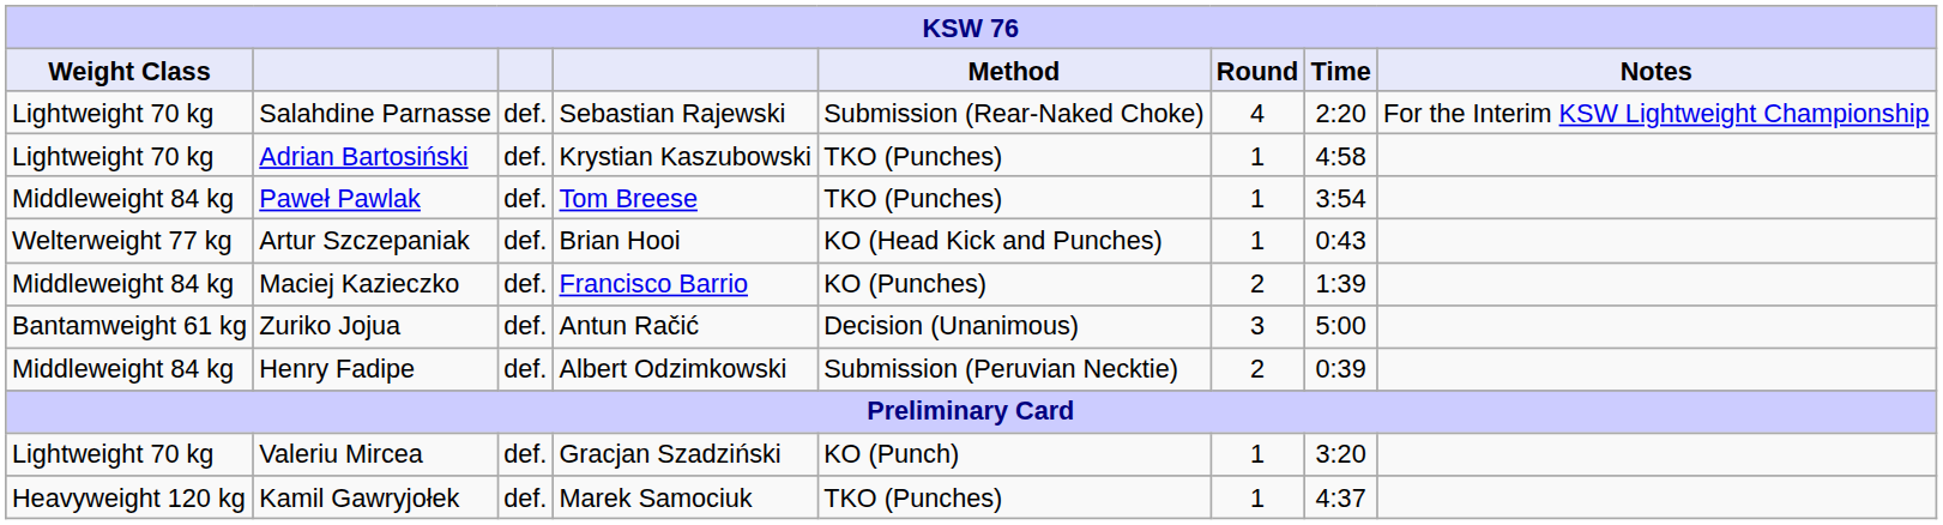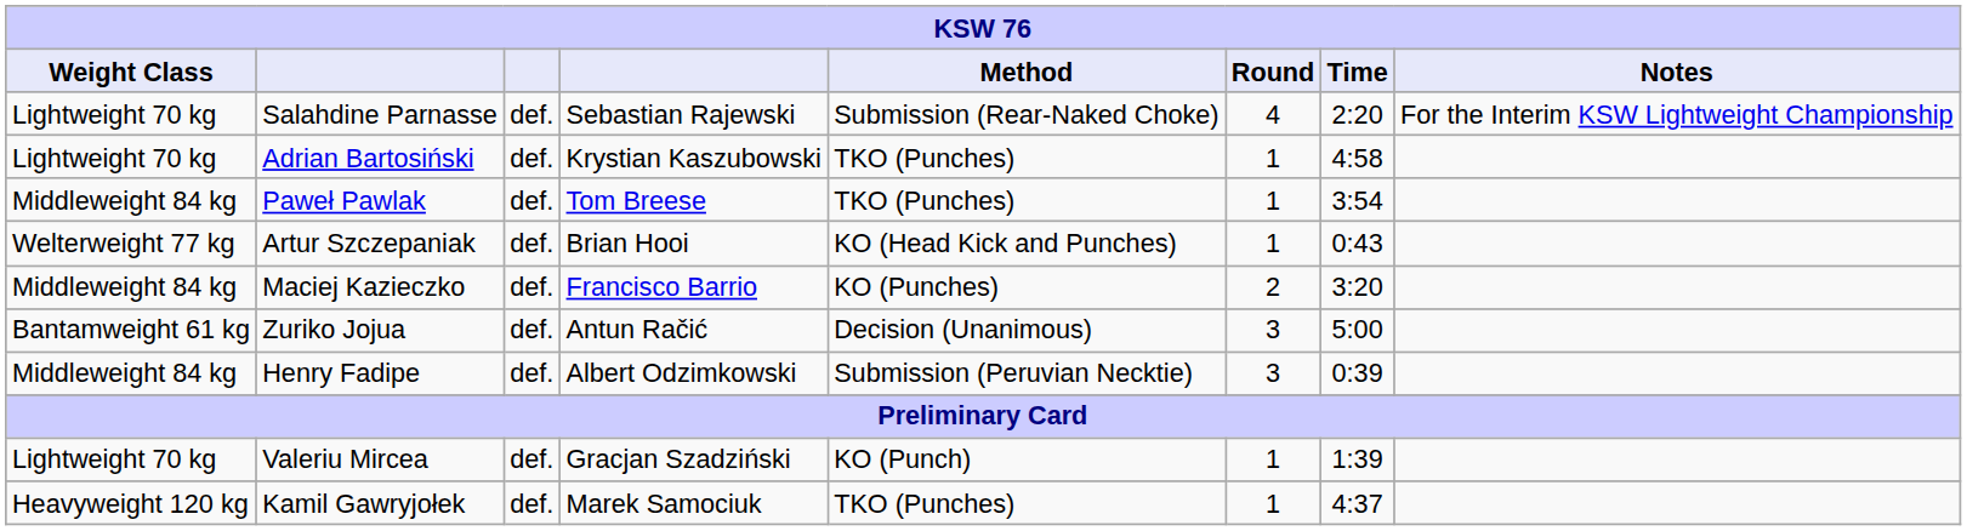 <table class="wikitable" style="font-size: 80%;">
 <tr>
 <th colspan="8" style="background-color: #ccf; color: #000080; text-align: center;"><strong>KSW 76</strong></th>
 </tr>
 <tr>
 <th colspan="1" style="background-color: #E6E8FA; color: #000000; text-align: center;">Weight Class</th>
 <th colspan="1" style="background-color: #E6E8FA; color: #000000; text-align: center;"></th>
 <th colspan="1" style="background-color: #E6E8FA; color: #000000; text-align: center;"></th>
 <th colspan="1" style="background-color: #E6E8FA; color: #000000; text-align: center;"></th>
 <th colspan="1" style="background-color: #E6E8FA; color: #000000; text-align: center;">Method</th>
 <th colspan="1" style="background-color: #E6E8FA; color: #000000; text-align: center;">Round</th>
 <th colspan="1" style="background-color: #E6E8FA; color: #000000; text-align: center;">Time</th>
 <th colspan="1" style="background-color: #E6E8FA; color: #000000; text-align: center;">Notes</th>
 </tr>
 <tr>
 <td>Lightweight 70 kg</td>
 <td> Salahdine Parnasse</td>
 <td align=center>def.</td>
 <td> Sebastian Rajewski</td>
 <td>Submission (Rear-Naked Choke)</td>
 <td align=center>4</td>
 <td align=center>2:20</td>
 <td>For the Interim <a href='#'>KSW Lightweight Championship</a></td>
 </tr>
 <tr>
 <td>Lightweight 70 kg</td>
 <td> <a href='#'>Adrian Bartosiński</a></td>
 <td align=center>def.</td>
 <td> Krystian Kaszubowski</td>
 <td>TKO (Punches)</td>
 <td align=center>1</td>
 <td align=center>4:58</td>
 <td></td>
 </tr>
 <tr>
 <td>Middleweight 84 kg</td>
 <td> <a href='#'>Paweł Pawlak</a></td>
 <td align=center>def.</td>
 <td> <a href='#'>Tom Breese</a></td>
 <td>TKO (Punches)</td>
 <td align=center>1</td>
 <td align=center>3:54</td>
 <td></td>
 </tr>
 <tr>
 <td>Welterweight 77 kg</td>
 <td> Artur Szczepaniak</td>
 <td align=center>def.</td>
 <td> Brian Hooi</td>
 <td>KO (Head Kick and Punches)</td>
 <td align=center>1</td>
 <td align=center>0:43</td>
 <td></td>
 </tr>
 <tr>
 <td>Middleweight 84 kg</td>
 <td> Maciej Kazieczko</td>
 <td align=center>def.</td>
 <td> <a href='#'>Francisco Barrio</a></td>
 <td>KO (Punches)</td>
 <td align=center>2</td>
-<td align=center>1:39</td>
+<td align=center>3:20</td>
 <td></td>
 </tr>
 <tr>
 <td>Bantamweight 61 kg</td>
 <td> Zuriko Jojua</td>
 <td align=center>def.</td>
 <td> Antun Račić</td>
 <td>Decision (Unanimous)</td>
 <td align=center>3</td>
 <td align=center>5:00</td>
 <td></td>
 </tr>
 <tr>
 <td>Middleweight 84 kg</td>
 <td> Henry Fadipe</td>
 <td align=center>def.</td>
 <td> Albert Odzimkowski</td>
 <td>Submission (Peruvian Necktie)</td>
-<td align=center>2</td>
+<td align=center>3</td>
 <td align=center>0:39</td>
 <td></td>
 </tr>
 <tr>
 <th colspan="8" style="background-color: #ccf; color: #000080; text-align: center;"><strong>Preliminary Card</strong></th>
 </tr>
 <tr>
 <td>Lightweight 70 kg</td>
 <td> Valeriu Mircea</td>
 <td align=center>def.</td>
 <td> Gracjan Szadziński</td>
 <td>KO (Punch)</td>
 <td align=center>1</td>
-<td align=center>3:20</td>
+<td align=center>1:39</td>
 <td></td>
 </tr>
 <tr>
 <td>Heavyweight 120 kg</td>
 <td> Kamil Gawryjołek</td>
 <td align=center>def.</td>
 <td> Marek Samociuk</td>
 <td>TKO (Punches)</td>
 <td align=center>1</td>
 <td align=center>4:37</td>
 <td></td>
 </tr>
 </table>
